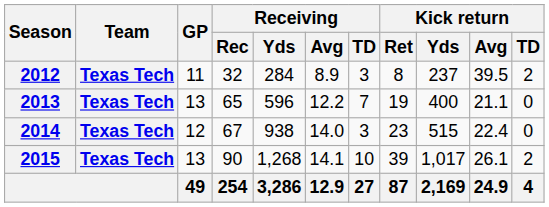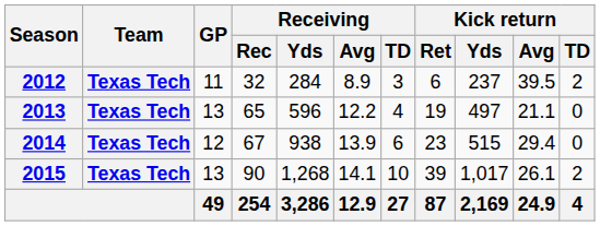 <table class="wikitable" style="text-align:center;">
 <tr>
 <th rowspan="2">Season</th>
 <th rowspan="2">Team</th>
 <th rowspan="2">GP</th>
 <th colspan="4">Receiving</th>
 <th colspan="4">Kick return</th>
 </tr>
 <tr>
 <th>Rec</th>
 <th>Yds</th>
 <th>Avg</th>
 <th>TD</th>
 <th>Ret</th>
 <th>Yds</th>
 <th>Avg</th>
 <th>TD</th>
 </tr>
 <tr>
 <th><a href='#'>2012</a></th>
 <th><a href='#'>Texas Tech</a></th>
 <td>11</td>
 <td>32</td>
 <td>284</td>
 <td>8.9</td>
 <td>3</td>
-<td>8</td>
+<td>6</td>
 <td>237</td>
 <td>39.5</td>
 <td>2</td>
 </tr>
 <tr>
 <th><a href='#'>2013</a></th>
 <th><a href='#'>Texas Tech</a></th>
 <td>13</td>
 <td>65</td>
 <td>596</td>
 <td>12.2</td>
-<td>7</td>
+<td>4</td>
 <td>19</td>
-<td>400</td>
+<td>497</td>
 <td>21.1</td>
 <td>0</td>
 </tr>
 <tr>
 <th><a href='#'>2014</a></th>
 <th><a href='#'>Texas Tech</a></th>
 <td>12</td>
 <td>67</td>
 <td>938</td>
-<td>14.0</td>
-<td>3</td>
+<td>13.9</td>
+<td>6</td>
 <td>23</td>
 <td>515</td>
-<td>22.4</td>
+<td>29.4</td>
 <td>0</td>
 </tr>
 <tr>
 <th><a href='#'>2015</a></th>
 <th><a href='#'>Texas Tech</a></th>
 <td>13</td>
 <td>90</td>
 <td>1,268</td>
 <td>14.1</td>
 <td>10</td>
 <td>39</td>
 <td>1,017</td>
 <td>26.1</td>
 <td>2</td>
 </tr>
 <tr>
 <th colspan="2"></th>
 <th>49</th>
 <th>254</th>
 <th>3,286</th>
 <th>12.9</th>
 <th>27</th>
 <th>87</th>
 <th>2,169</th>
 <th>24.9</th>
 <th>4</th>
 </tr>
 </table>
